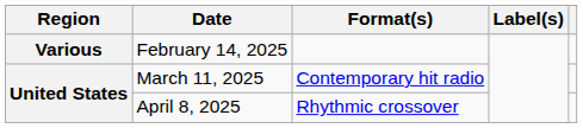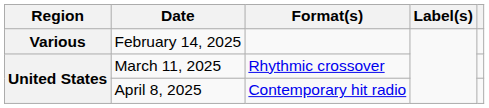 <table class="wikitable plainrowheaders">
 <tr>
 <th scope="col">Region</th>
 <th scope="col">Date</th>
 <th scope="col">Format(s)</th>
 <th scope="col">Label(s)</th>
 <th scope="col"></th>
 </tr>
 <tr>
 <th scope="row">Various</th>
 <td>February 14, 2025</td>
 <td></td>
 <td rowspan="3"></td>
 <td align="center"></td>
 </tr>
 <tr>
 <th scope="rowgroup" rowspan="2">United States</th>
 <td>March 11, 2025</td>
-<td><a href='#'>Contemporary hit radio</a></td>
+<td><a href='#'>Rhythmic crossover</a></td>
 <td align="center"></td>
 </tr>
 <tr>
 <td>April 8, 2025</td>
-<td><a href='#'>Rhythmic crossover</a></td>
+<td><a href='#'>Contemporary hit radio</a></td>
 <td align="center"></td>
 </tr>
 </table>
